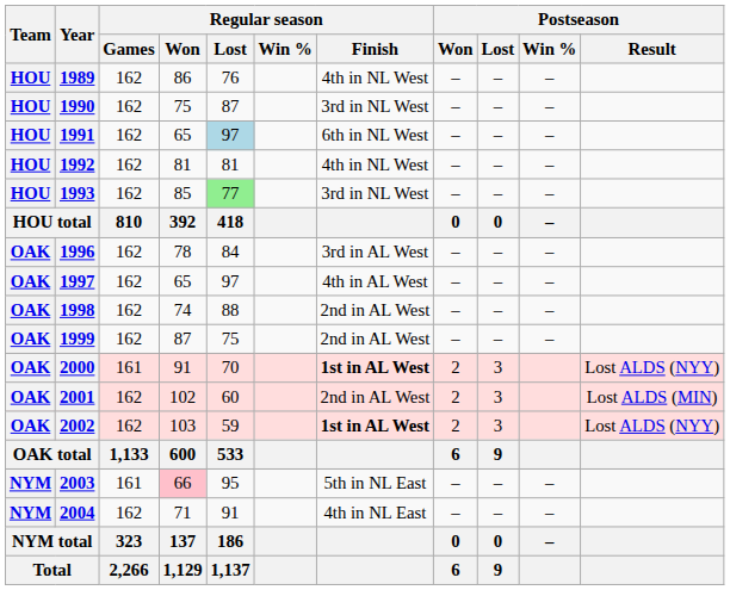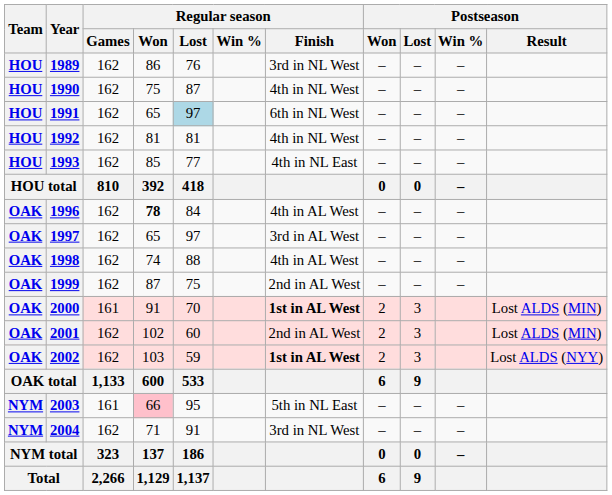 <table class="wikitable" style="font-size: 95%; text-align:center;">
 <tr>
 <th rowspan="2">Team</th>
 <th rowspan="2">Year</th>
 <th colspan="5">Regular season</th>
 <th colspan="4">Postseason</th>
 </tr>
 <tr>
 <th>Games</th>
 <th>Won</th>
 <th>Lost</th>
 <th>Win %</th>
 <th>Finish</th>
 <th>Won</th>
 <th>Lost</th>
 <th>Win %</th>
 <th>Result</th>
 </tr>
 <tr>
 <th><a href='#'>HOU</a></th>
 <th><a href='#'>1989</a></th>
 <td>162</td>
 <td>86</td>
 <td>76</td>
 <td></td>
-<td>4th in NL West</td>
+<td>3rd in NL West</td>
 <td>–</td>
 <td>–</td>
 <td>–</td>
 <td></td>
 </tr>
 <tr>
 <th><a href='#'>HOU</a></th>
 <th><a href='#'>1990</a></th>
 <td>162</td>
 <td>75</td>
 <td>87</td>
 <td></td>
-<td>3rd in NL West</td>
+<td>4th in NL West</td>
 <td>–</td>
 <td>–</td>
 <td>–</td>
 <td></td>
 </tr>
 <tr>
 <th><a href='#'>HOU</a></th>
 <th><a href='#'>1991</a></th>
 <td>162</td>
 <td>65</td>
 <td style="background: lightblue;">97</td>
 <td></td>
 <td>6th in NL West</td>
 <td>–</td>
 <td>–</td>
 <td>–</td>
 <td></td>
 </tr>
 <tr>
 <th><a href='#'>HOU</a></th>
 <th><a href='#'>1992</a></th>
 <td>162</td>
 <td>81</td>
 <td>81</td>
 <td></td>
 <td>4th in NL West</td>
 <td>–</td>
 <td>–</td>
 <td>–</td>
 <td></td>
 </tr>
 <tr>
 <th><a href='#'>HOU</a></th>
 <th><a href='#'>1993</a></th>
 <td>162</td>
 <td>85</td>
-<td style="background: lightgreen;">77</td>
+<td>77</td>
 <td></td>
-<td>3rd in NL West</td>
+<td>4th in NL East</td>
 <td>–</td>
 <td>–</td>
 <td>–</td>
 <td></td>
 </tr>
 <tr>
 <th colspan="2">HOU total</th>
 <th>810</th>
 <th>392</th>
 <th>418</th>
 <th></th>
 <th></th>
 <th>0</th>
 <th>0</th>
 <th>–</th>
 <th></th>
 </tr>
 <tr>
 <th><a href='#'>OAK</a></th>
 <th><a href='#'>1996</a></th>
 <td>162</td>
-<td>78</td>
+<td><strong>78</strong></td>
 <td>84</td>
 <td></td>
-<td>3rd in AL West</td>
+<td>4th in AL West</td>
 <td>–</td>
 <td>–</td>
 <td>–</td>
 <td></td>
 </tr>
 <tr>
 <th><a href='#'>OAK</a></th>
 <th><a href='#'>1997</a></th>
 <td>162</td>
 <td>65</td>
 <td>97</td>
 <td></td>
-<td>4th in AL West</td>
+<td>3rd in AL West</td>
 <td>–</td>
 <td>–</td>
 <td>–</td>
 <td></td>
 </tr>
 <tr>
 <th><a href='#'>OAK</a></th>
 <th><a href='#'>1998</a></th>
 <td>162</td>
 <td>74</td>
 <td>88</td>
 <td></td>
-<td>2nd in AL West</td>
+<td>4th in AL West</td>
 <td>–</td>
 <td>–</td>
 <td>–</td>
 <td></td>
 </tr>
 <tr>
 <th><a href='#'>OAK</a></th>
 <th><a href='#'>1999</a></th>
 <td>162</td>
 <td>87</td>
 <td>75</td>
 <td></td>
 <td>2nd in AL West</td>
 <td>–</td>
 <td>–</td>
 <td>–</td>
 <td></td>
 </tr>
 <tr ! style="background:#fdd;">
 <th><a href='#'>OAK</a></th>
 <th><a href='#'>2000</a></th>
 <td>161</td>
 <td>91</td>
 <td>70</td>
 <td></td>
 <td><strong>1st in AL West</strong></td>
 <td>2</td>
 <td>3</td>
 <td></td>
-<td>Lost <a href='#'>ALDS</a> (<a href='#'>NYY</a>)</td>
+<td>Lost <a href='#'>ALDS</a> (<a href='#'>MIN</a>)</td>
 </tr>
 <tr ! style="background:#fdd;">
 <th><a href='#'>OAK</a></th>
 <th><a href='#'>2001</a></th>
 <td>162</td>
 <td>102</td>
 <td>60</td>
 <td></td>
 <td>2nd in AL West</td>
 <td>2</td>
 <td>3</td>
 <td></td>
 <td>Lost <a href='#'>ALDS</a> (<a href='#'>MIN</a>)</td>
 </tr>
 <tr ! style="background:#fdd;">
 <th><a href='#'>OAK</a></th>
 <th><a href='#'>2002</a></th>
 <td>162</td>
 <td>103</td>
 <td>59</td>
 <td></td>
 <td><strong>1st in AL West</strong></td>
 <td>2</td>
 <td>3</td>
 <td></td>
 <td>Lost <a href='#'>ALDS</a> (<a href='#'>NYY</a>)</td>
 </tr>
 <tr>
 <th colspan="2">OAK total</th>
 <th>1,133</th>
 <th>600</th>
 <th>533</th>
 <th></th>
 <th></th>
 <th>6</th>
 <th>9</th>
 <th></th>
 <th></th>
 </tr>
 <tr>
 <th><a href='#'>NYM</a></th>
 <th><a href='#'>2003</a></th>
 <td>161</td>
 <td style="background: pink;">66</td>
 <td>95</td>
 <td></td>
 <td>5th in NL East</td>
 <td>–</td>
 <td>–</td>
 <td>–</td>
 <td></td>
 </tr>
 <tr>
 <th><a href='#'>NYM</a></th>
 <th><a href='#'>2004</a></th>
 <td>162</td>
 <td>71</td>
 <td>91</td>
 <td></td>
-<td>4th in NL East</td>
+<td>3rd in NL West</td>
 <td>–</td>
 <td>–</td>
 <td>–</td>
 <td></td>
 </tr>
 <tr>
 <th colspan="2">NYM total</th>
 <th>323</th>
 <th>137</th>
 <th>186</th>
 <th></th>
 <th></th>
 <th>0</th>
 <th>0</th>
 <th>–</th>
 <th></th>
 </tr>
 <tr>
 <th colspan="2">Total</th>
 <th>2,266</th>
 <th>1,129</th>
 <th>1,137</th>
 <th></th>
 <th></th>
 <th>6</th>
 <th>9</th>
 <th></th>
 <th></th>
 </tr>
 </table>
